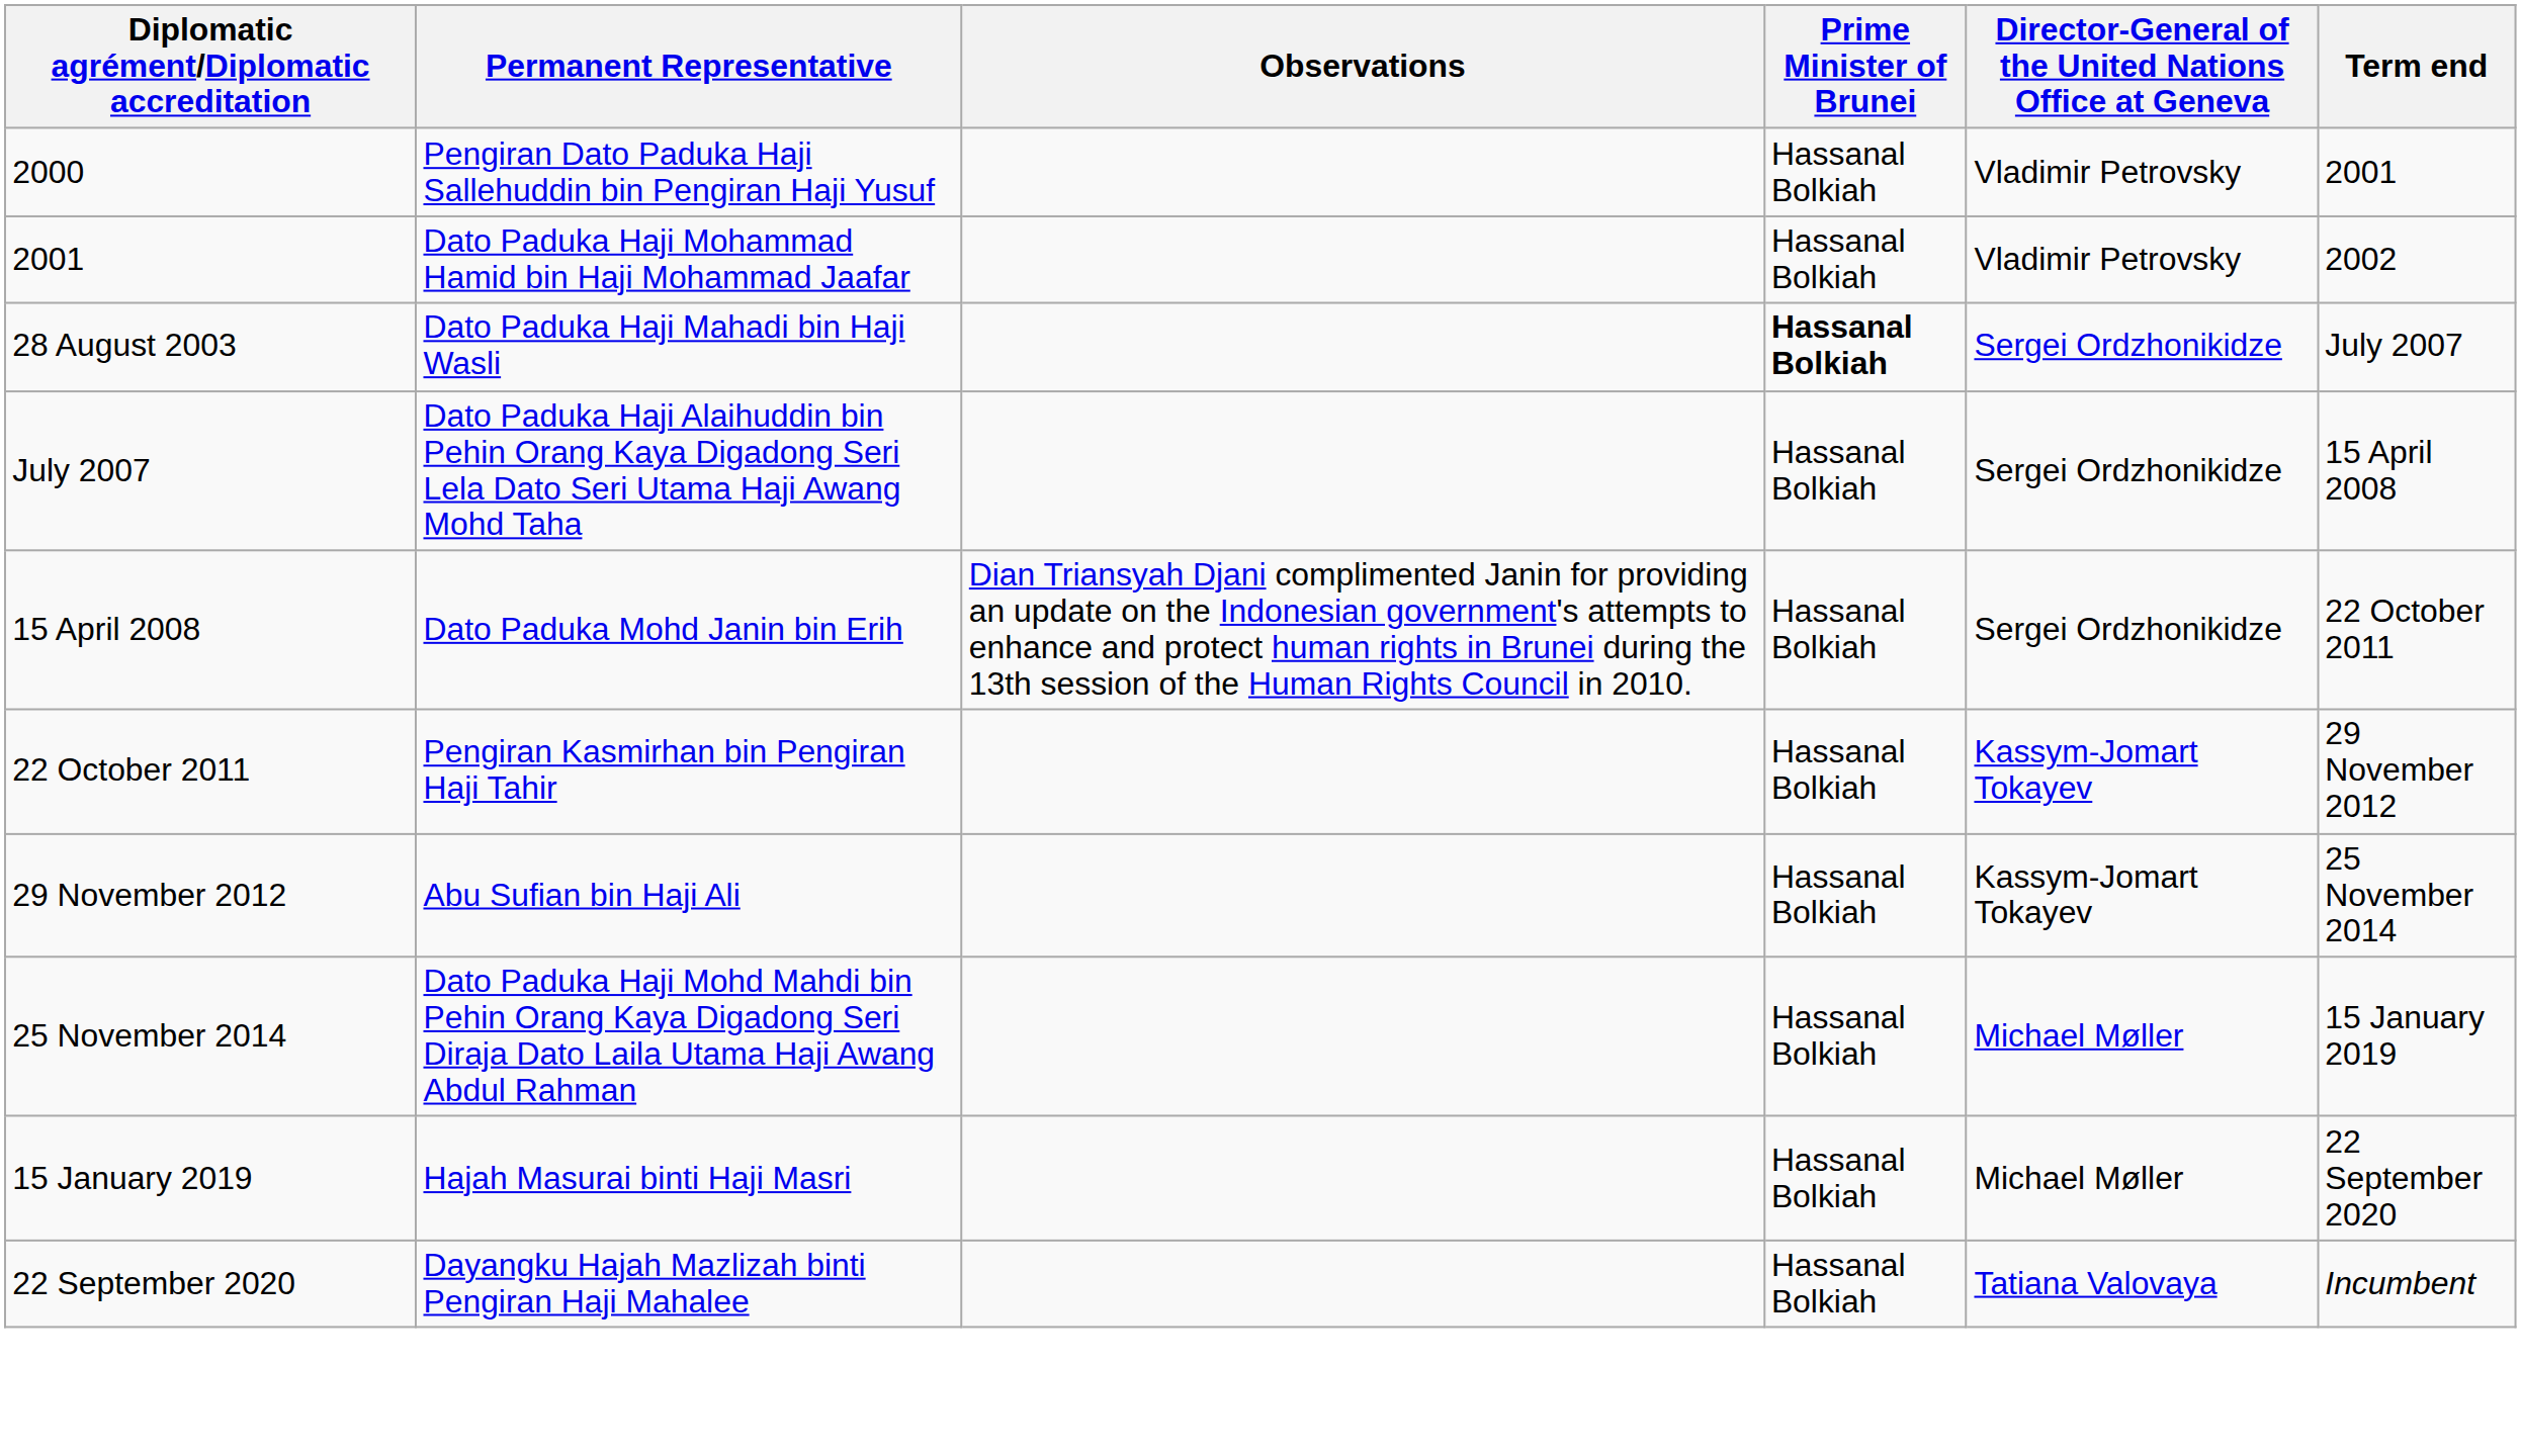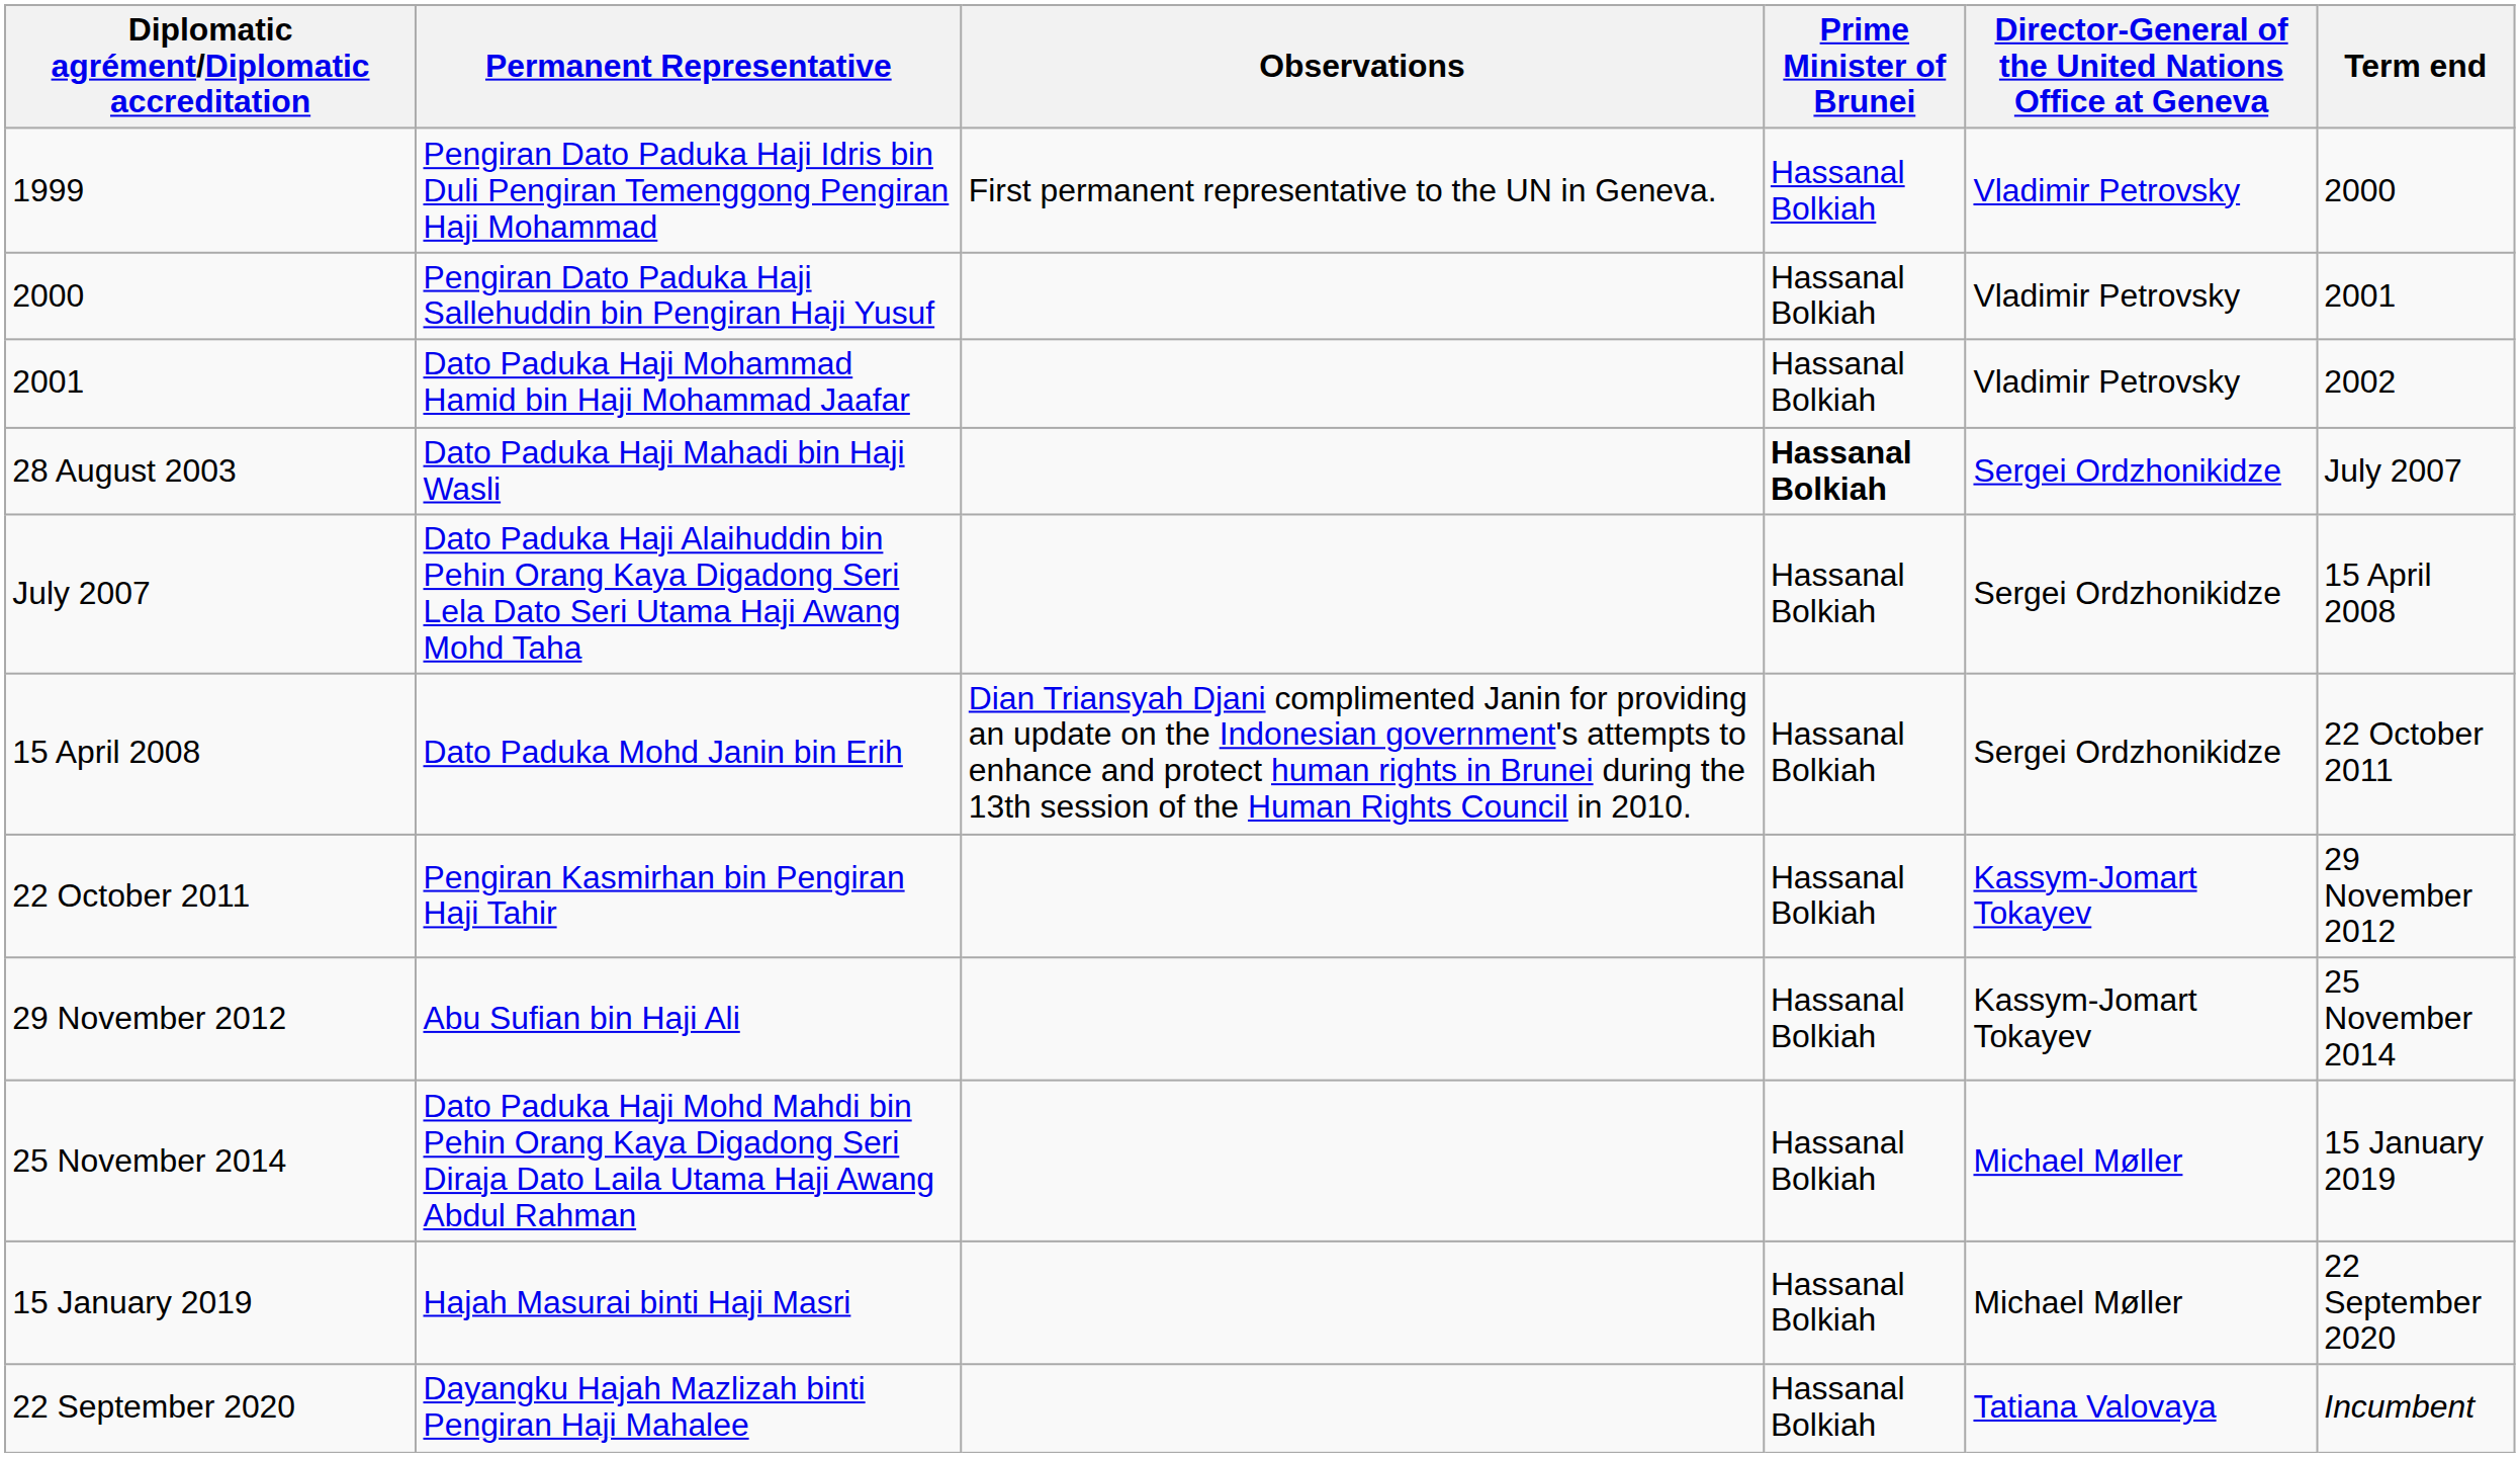 <table class="wikitable sortable">
 <tr>
 <th>Diplomatic <a href='#'>agrément</a>/<a href='#'>Diplomatic accreditation</a></th>
 <th><a href='#'>Permanent Representative</a></th>
 <th>Observations</th>
 <th><a href='#'>Prime Minister of Brunei</a></th>
 <th><a href='#'>Director-General of the United Nations Office at Geneva</a></th>
 <th>Term end</th>
+</tr>
+<tr>
+<td>1999</td>
+<td><a href='#'>Pengiran Dato Paduka Haji Idris bin Duli Pengiran Temenggong Pengiran Haji Mohammad</a></td>
+<td>First permanent representative to the UN in Geneva.</td>
+<td><a href='#'>Hassanal Bolkiah</a></td>
+<td><a href='#'>Vladimir Petrovsky</a></td>
+<td>2000</td>
 </tr>
 <tr>
 <td>2000</td>
 <td><a href='#'>Pengiran Dato Paduka Haji Sallehuddin bin Pengiran Haji Yusuf</a></td>
 <td></td>
 <td>Hassanal Bolkiah</td>
 <td>Vladimir Petrovsky</td>
 <td>2001</td>
 </tr>
 <tr>
 <td>2001</td>
 <td><a href='#'>Dato Paduka Haji Mohammad Hamid bin Haji Mohammad Jaafar</a></td>
 <td></td>
 <td>Hassanal Bolkiah</td>
 <td>Vladimir Petrovsky</td>
 <td>2002</td>
 </tr>
 <tr>
 <td>28 August 2003</td>
 <td><a href='#'>Dato Paduka Haji Mahadi bin Haji Wasli</a></td>
 <td></td>
 <td><strong>Hassanal Bolkiah</strong></td>
 <td><a href='#'>Sergei Ordzhonikidze</a></td>
 <td>July 2007</td>
 </tr>
 <tr>
 <td>July 2007</td>
 <td><a href='#'>Dato Paduka Haji Alaihuddin bin Pehin Orang Kaya Digadong Seri Lela Dato Seri Utama Haji Awang Mohd Taha</a></td>
 <td></td>
 <td>Hassanal Bolkiah</td>
 <td>Sergei Ordzhonikidze</td>
 <td>15 April 2008</td>
 </tr>
 <tr>
 <td>15 April 2008</td>
 <td><a href='#'>Dato Paduka Mohd Janin bin Erih</a></td>
 <td><a href='#'>Dian Triansyah Djani</a> complimented Janin for providing an update on the <a href='#'>Indonesian government</a>'s attempts to enhance and protect <a href='#'>human rights in Brunei</a> during the 13th session of the <a href='#'>Human Rights Council</a> in 2010.</td>
 <td>Hassanal Bolkiah</td>
 <td>Sergei Ordzhonikidze</td>
 <td>22 October 2011</td>
 </tr>
 <tr>
 <td>22 October 2011</td>
 <td><a href='#'>Pengiran Kasmirhan bin Pengiran Haji Tahir</a></td>
 <td></td>
 <td>Hassanal Bolkiah</td>
 <td><a href='#'>Kassym-Jomart Tokayev</a></td>
 <td>29 November 2012</td>
 </tr>
 <tr>
 <td>29 November 2012</td>
 <td><a href='#'>Abu Sufian bin Haji Ali</a></td>
 <td></td>
 <td>Hassanal Bolkiah</td>
 <td>Kassym-Jomart Tokayev</td>
 <td>25 November 2014</td>
 </tr>
 <tr>
 <td>25 November 2014</td>
 <td><a href='#'>Dato Paduka Haji Mohd Mahdi bin Pehin Orang Kaya Digadong Seri Diraja Dato Laila Utama Haji Awang Abdul Rahman</a></td>
 <td></td>
 <td>Hassanal Bolkiah</td>
 <td><a href='#'>Michael Møller</a></td>
 <td>15 January 2019</td>
 </tr>
 <tr>
 <td>15 January 2019</td>
 <td><a href='#'>Hajah Masurai binti Haji Masri</a></td>
 <td></td>
 <td>Hassanal Bolkiah</td>
 <td>Michael Møller</td>
 <td>22 September 2020</td>
 </tr>
 <tr>
 <td>22 September 2020</td>
 <td><a href='#'>Dayangku Hajah Mazlizah binti Pengiran Haji Mahalee</a></td>
 <td></td>
 <td>Hassanal Bolkiah</td>
 <td><a href='#'>Tatiana Valovaya</a></td>
 <td><em>Incumbent</em></td>
 </tr>
 </table>
